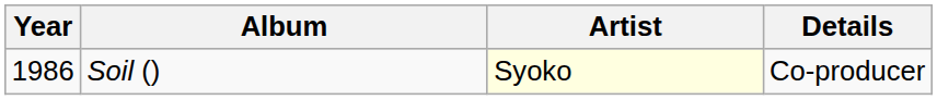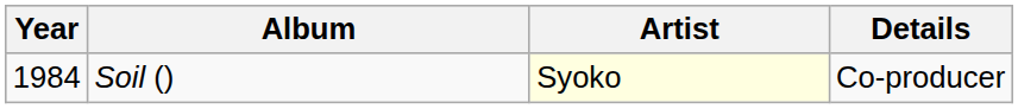 <table class="wikitable">
 <tr>
 <th>Year</th>
 <th style="width:225px;">Album</th>
 <th style="width:150px;">Artist</th>
 <th>Details</th>
 </tr>
 <tr>
-<td>1986</td>
+<td>1984</td>
 <td><em>Soil</em> (<em></em>)</td>
 <td style="background: lightyellow;">Syoko</td>
 <td>Co-producer</td>
 </tr>
 </table>
